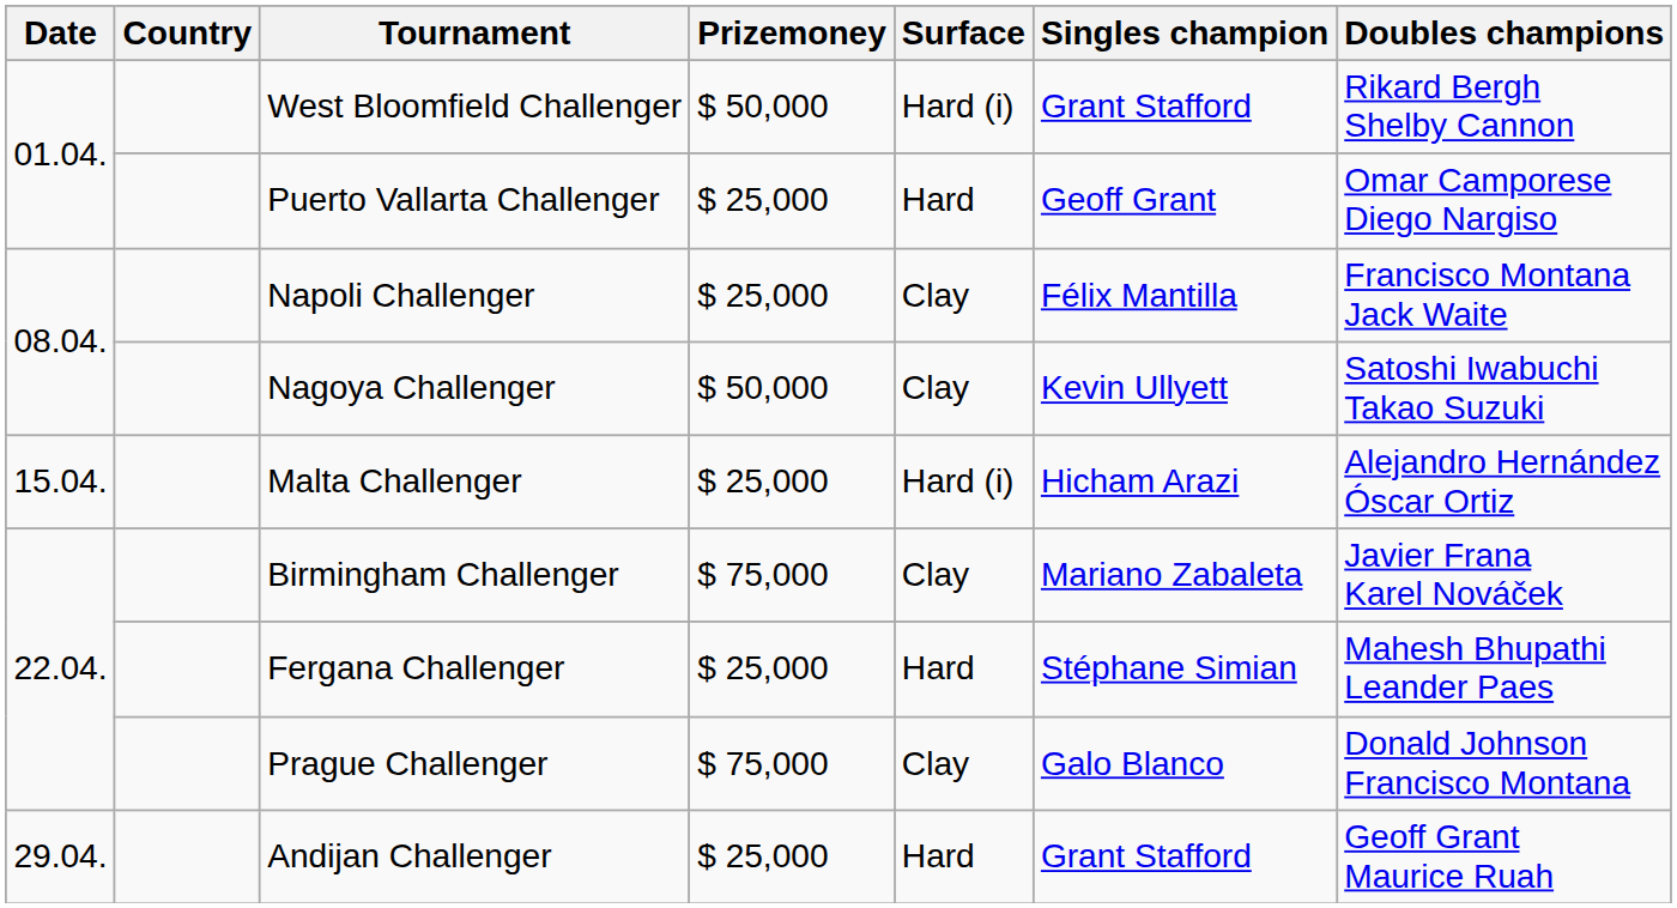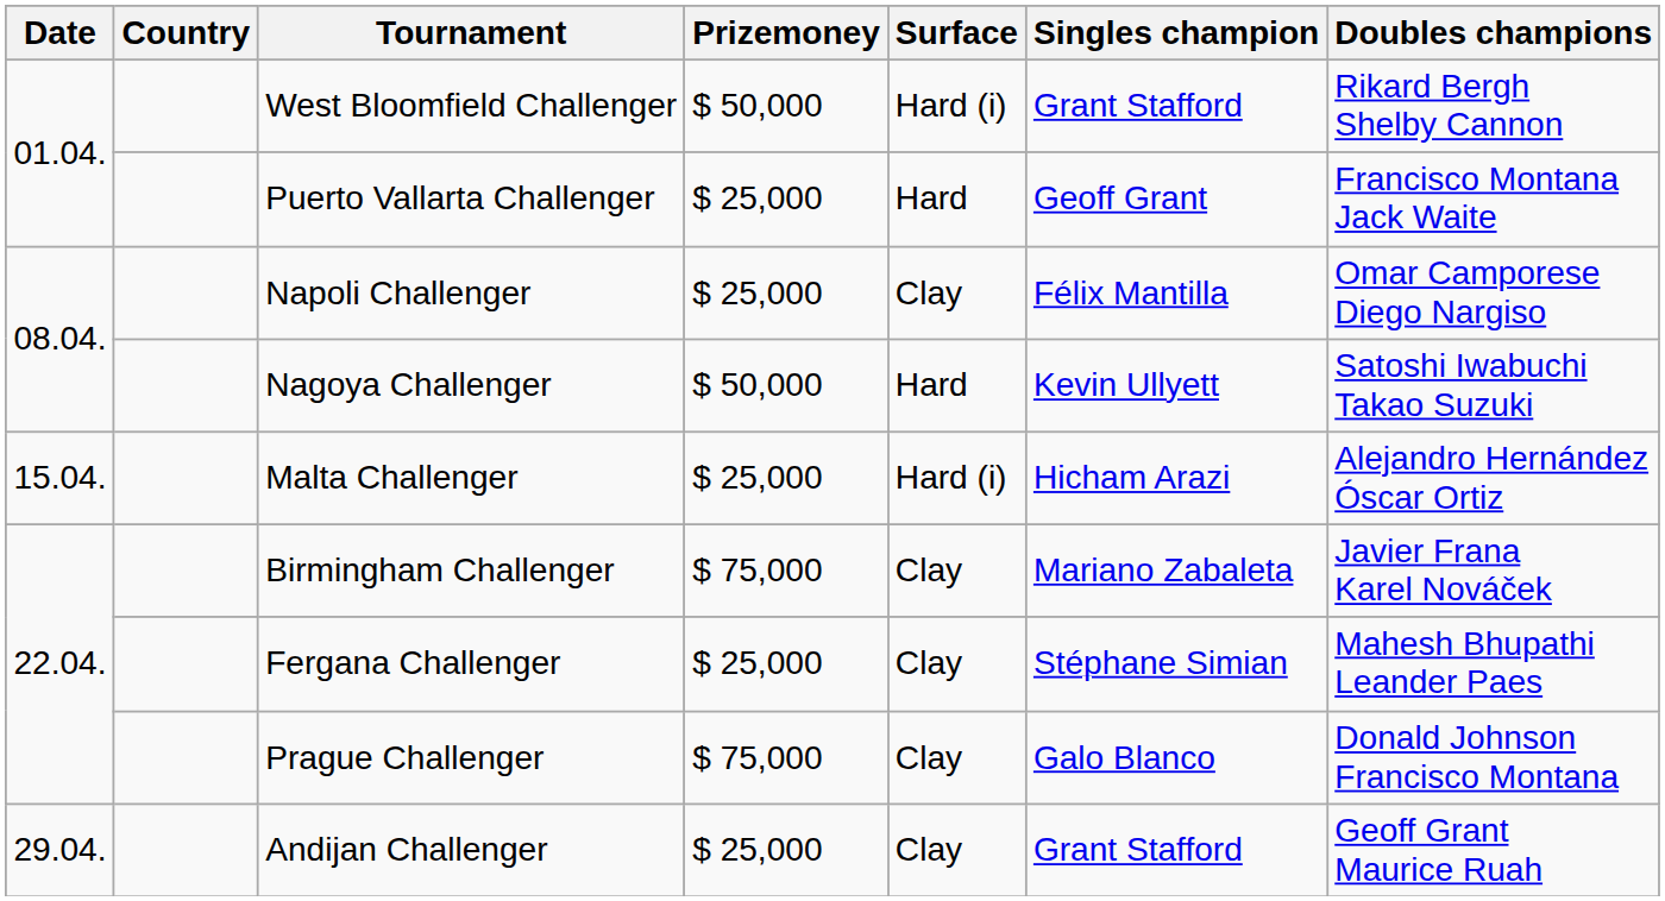 <table class="sortable wikitable" style=font-size:97%>
 <tr>
 <th>Date</th>
 <th>Country</th>
 <th>Tournament</th>
 <th>Prizemoney</th>
 <th>Surface</th>
 <th>Singles champion</th>
 <th>Doubles champions</th>
 </tr>
 <tr>
 <td rowspan="2">01.04.</td>
 <td></td>
 <td>West Bloomfield Challenger</td>
 <td>$ 50,000</td>
 <td>Hard (i)</td>
 <td> <a href='#'>Grant Stafford</a></td>
 <td> <a href='#'>Rikard Bergh</a><br> <a href='#'>Shelby Cannon</a></td>
 </tr>
 <tr>
 <td></td>
 <td>Puerto Vallarta Challenger</td>
 <td>$ 25,000</td>
 <td>Hard</td>
 <td> <a href='#'>Geoff Grant</a></td>
-<td> <a href='#'>Omar Camporese</a> <br>  <a href='#'>Diego Nargiso</a></td>
+<td> <a href='#'>Francisco Montana</a><br> <a href='#'>Jack Waite</a></td>
 </tr>
 <tr>
 <td rowspan="2">08.04.</td>
 <td></td>
 <td>Napoli Challenger</td>
 <td>$ 25,000</td>
 <td>Clay</td>
 <td> <a href='#'>Félix Mantilla</a></td>
-<td> <a href='#'>Francisco Montana</a><br> <a href='#'>Jack Waite</a></td>
+<td> <a href='#'>Omar Camporese</a> <br>  <a href='#'>Diego Nargiso</a></td>
 </tr>
 <tr>
 <td></td>
 <td>Nagoya Challenger</td>
 <td>$ 50,000</td>
-<td>Clay</td>
+<td>Hard</td>
 <td> <a href='#'>Kevin Ullyett</a></td>
 <td> <a href='#'>Satoshi Iwabuchi</a><br> <a href='#'>Takao Suzuki</a></td>
 </tr>
 <tr>
 <td>15.04.</td>
 <td></td>
 <td>Malta Challenger</td>
 <td>$ 25,000</td>
 <td>Hard (i)</td>
 <td> <a href='#'>Hicham Arazi</a></td>
 <td> <a href='#'>Alejandro Hernández</a><br> <a href='#'>Óscar Ortiz</a></td>
 </tr>
 <tr>
 <td rowspan="3">22.04.</td>
 <td></td>
 <td>Birmingham Challenger</td>
 <td>$ 75,000</td>
 <td>Clay</td>
 <td> <a href='#'>Mariano Zabaleta</a></td>
 <td> <a href='#'>Javier Frana</a><br> <a href='#'>Karel Nováček</a></td>
 </tr>
 <tr>
 <td></td>
 <td>Fergana Challenger</td>
 <td>$ 25,000</td>
-<td>Hard</td>
+<td>Clay</td>
 <td> <a href='#'>Stéphane Simian</a></td>
 <td> <a href='#'>Mahesh Bhupathi</a><br> <a href='#'>Leander Paes</a></td>
 </tr>
 <tr>
 <td></td>
 <td>Prague Challenger</td>
 <td>$ 75,000</td>
 <td>Clay</td>
 <td> <a href='#'>Galo Blanco</a></td>
 <td> <a href='#'>Donald Johnson</a> <br> <a href='#'>Francisco Montana</a></td>
 </tr>
 <tr>
 <td>29.04.</td>
 <td></td>
 <td>Andijan Challenger</td>
 <td>$ 25,000</td>
-<td>Hard</td>
+<td>Clay</td>
 <td> <a href='#'>Grant Stafford</a></td>
 <td> <a href='#'>Geoff Grant</a><br> <a href='#'>Maurice Ruah</a></td>
 </tr>
 </table>
